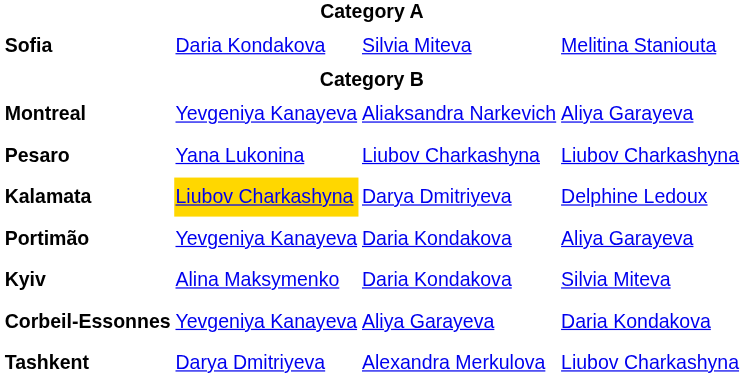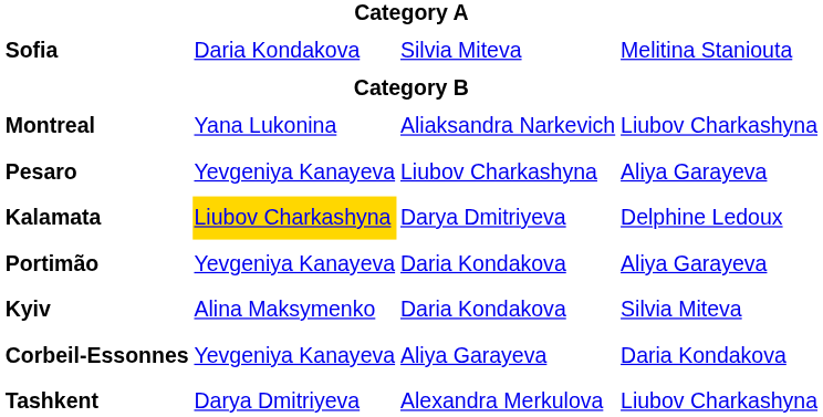 <table>
 <tr>
 <td colspan="4" style="text-align:center;"><strong>Category A</strong></td>
 </tr>
 <tr>
 <th scope=row style="text-align:left">Sofia </th>
 <td style="height:30px;"> <a href='#'>Daria Kondakova</a></td>
 <td style="height:30px;"> <a href='#'>Silvia Miteva</a></td>
 <td style="height:30px;"> <a href='#'>Melitina Staniouta</a></td>
 </tr>
 <tr>
 <td colspan="4" style="text-align:center;"><strong>Category B</strong></td>
 </tr>
 <tr>
 <th scope=row style="text-align:left">Montreal </th>
-<td style="height:30px;"> <a href='#'>Yevgeniya Kanayeva</a></td>
+<td style="height:30px;"> <a href='#'>Yana Lukonina</a></td>
 <td style="height:30px;"> <a href='#'>Aliaksandra Narkevich</a></td>
-<td style="height:30px;"> <a href='#'>Aliya Garayeva</a></td>
+<td style="height:30px;"> <a href='#'>Liubov Charkashyna</a></td>
 </tr>
 <tr>
 <th scope=row style="text-align:left">Pesaro </th>
-<td style="height:30px;"> <a href='#'>Yana Lukonina</a></td>
+<td style="height:30px;"> <a href='#'>Yevgeniya Kanayeva</a></td>
 <td style="height:30px;"> <a href='#'>Liubov Charkashyna</a></td>
-<td style="height:30px;"> <a href='#'>Liubov Charkashyna</a></td>
+<td style="height:30px;"> <a href='#'>Aliya Garayeva</a></td>
 </tr>
 <tr>
 <th scope=row style="text-align:left">Kalamata </th>
 <td style="background: gold; height:30px;"> <a href='#'>Liubov Charkashyna</a></td>
 <td style="height:30px;"> <a href='#'>Darya Dmitriyeva</a></td>
 <td style="height:30px;"> <a href='#'>Delphine Ledoux</a></td>
 </tr>
 <tr>
 <th scope=row style="text-align:left">Portimão </th>
 <td style="height:30px;"> <a href='#'>Yevgeniya Kanayeva</a></td>
 <td style="height:30px;"> <a href='#'>Daria Kondakova</a></td>
 <td style="height:30px;"> <a href='#'>Aliya Garayeva</a></td>
 </tr>
 <tr>
 <th scope=row style="text-align:left">Kyiv </th>
 <td style="height:30px;"> <a href='#'>Alina Maksymenko</a></td>
 <td style="height:30px;"> <a href='#'>Daria Kondakova</a></td>
 <td style="height:30px;"> <a href='#'>Silvia Miteva</a></td>
 </tr>
 <tr>
 <th scope=row style="text-align:left">Corbeil-Essonnes </th>
 <td style="height:30px;"> <a href='#'>Yevgeniya Kanayeva</a></td>
 <td style="height:30px;"> <a href='#'>Aliya Garayeva</a></td>
 <td style="height:30px;"> <a href='#'>Daria Kondakova</a></td>
 </tr>
 <tr>
 <th scope=row style="text-align:left">Tashkent </th>
 <td style="height:30px;"> <a href='#'>Darya Dmitriyeva</a></td>
 <td style="height:30px;"> <a href='#'>Alexandra Merkulova</a></td>
 <td style="height:30px;"> <a href='#'>Liubov Charkashyna</a></td>
 </tr>
 </table>
